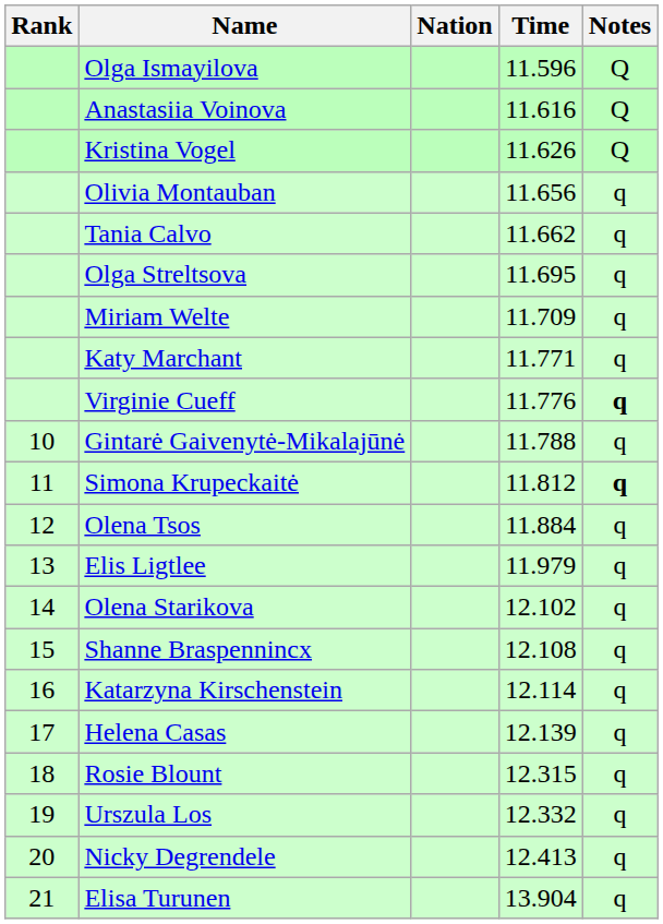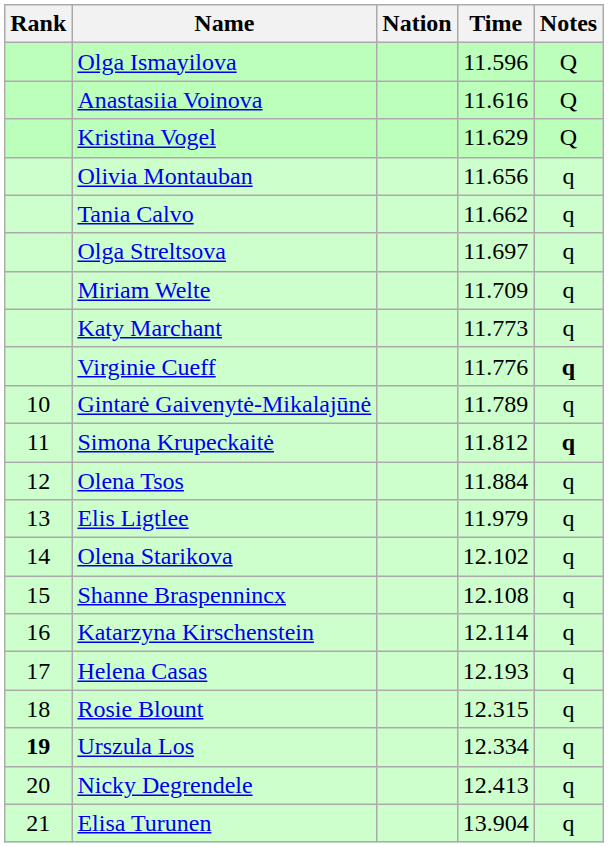 <table class="wikitable sortable" style="text-align:center">
 <tr>
 <th>Rank</th>
 <th>Name</th>
 <th>Nation</th>
 <th>Time</th>
 <th>Notes</th>
 </tr>
 <tr bgcolor=bbffbb>
 <td></td>
 <td align=left><a href='#'>Olga Ismayilova</a></td>
 <td align=left></td>
 <td>11.596</td>
 <td>Q</td>
 </tr>
 <tr bgcolor=bbffbb>
 <td></td>
 <td align=left><a href='#'>Anastasiia Voinova</a></td>
 <td align=left></td>
 <td>11.616</td>
 <td>Q</td>
 </tr>
 <tr bgcolor=bbffbb>
 <td></td>
 <td align=left><a href='#'>Kristina Vogel</a></td>
 <td align=left></td>
-<td>11.626</td>
+<td>11.629</td>
 <td>Q</td>
 </tr>
 <tr bgcolor=ccffcc>
 <td></td>
 <td align=left><a href='#'>Olivia Montauban</a></td>
 <td align=left></td>
 <td>11.656</td>
 <td>q</td>
 </tr>
 <tr bgcolor=ccffcc>
 <td></td>
 <td align=left><a href='#'>Tania Calvo</a></td>
 <td align=left></td>
 <td>11.662</td>
 <td>q</td>
 </tr>
 <tr bgcolor=ccffcc>
 <td></td>
 <td align=left><a href='#'>Olga Streltsova</a></td>
 <td align=left></td>
-<td>11.695</td>
+<td>11.697</td>
 <td>q</td>
 </tr>
 <tr bgcolor=ccffcc>
 <td></td>
 <td align=left><a href='#'>Miriam Welte</a></td>
 <td align=left></td>
 <td>11.709</td>
 <td>q</td>
 </tr>
 <tr bgcolor=ccffcc>
 <td></td>
 <td align=left><a href='#'>Katy Marchant</a></td>
 <td align=left></td>
-<td>11.771</td>
+<td>11.773</td>
 <td>q</td>
 </tr>
 <tr bgcolor=ccffcc>
 <td></td>
 <td align=left><a href='#'>Virginie Cueff</a></td>
 <td align=left></td>
 <td>11.776</td>
 <td><strong>q</strong></td>
 </tr>
 <tr bgcolor=ccffcc>
 <td>10</td>
 <td align=left><a href='#'>Gintarė Gaivenytė-Mikalajūnė</a></td>
 <td align=left></td>
-<td>11.788</td>
+<td>11.789</td>
 <td>q</td>
 </tr>
 <tr bgcolor=ccffcc>
 <td>11</td>
 <td align=left><a href='#'>Simona Krupeckaitė</a></td>
 <td align=left></td>
 <td>11.812</td>
 <td><strong>q</strong></td>
 </tr>
 <tr bgcolor=ccffcc>
 <td>12</td>
 <td align=left><a href='#'>Olena Tsos</a></td>
 <td align=left></td>
 <td>11.884</td>
 <td>q</td>
 </tr>
 <tr bgcolor=ccffcc>
 <td>13</td>
 <td align=left><a href='#'>Elis Ligtlee</a></td>
 <td align=left></td>
 <td>11.979</td>
 <td>q</td>
 </tr>
 <tr bgcolor=ccffcc>
 <td>14</td>
 <td align=left><a href='#'>Olena Starikova</a></td>
 <td align=left></td>
 <td>12.102</td>
 <td>q</td>
 </tr>
 <tr bgcolor=ccffcc>
 <td>15</td>
 <td align=left><a href='#'>Shanne Braspennincx</a></td>
 <td align=left></td>
 <td>12.108</td>
 <td>q</td>
 </tr>
 <tr bgcolor=ccffcc>
 <td>16</td>
 <td align=left><a href='#'>Katarzyna Kirschenstein</a></td>
 <td align=left></td>
 <td>12.114</td>
 <td>q</td>
 </tr>
 <tr bgcolor=ccffcc>
 <td>17</td>
 <td align=left><a href='#'>Helena Casas</a></td>
 <td align=left></td>
-<td>12.139</td>
+<td>12.193</td>
 <td>q</td>
 </tr>
 <tr bgcolor=ccffcc>
 <td>18</td>
 <td align=left><a href='#'>Rosie Blount</a></td>
 <td align=left></td>
 <td>12.315</td>
 <td>q</td>
 </tr>
 <tr bgcolor=ccffcc>
-<td>19</td>
+<td><strong>19</strong></td>
 <td align=left><a href='#'>Urszula Los</a></td>
 <td align=left></td>
-<td>12.332</td>
+<td>12.334</td>
 <td>q</td>
 </tr>
 <tr bgcolor=ccffcc>
 <td>20</td>
 <td align=left><a href='#'>Nicky Degrendele</a></td>
 <td align=left></td>
 <td>12.413</td>
 <td>q</td>
 </tr>
 <tr bgcolor=ccffcc>
 <td>21</td>
 <td align=left><a href='#'>Elisa Turunen</a></td>
 <td align=left></td>
 <td>13.904</td>
 <td>q</td>
 </tr>
 </table>
